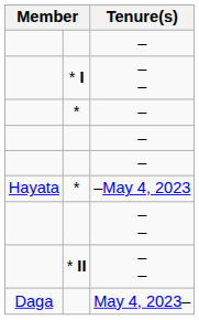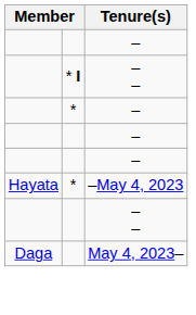 <table class="wikitable sortable" style="text-align:center;">
 <tr>
 <th colspan="2">Member</th>
 <th>Tenure(s)</th>
 </tr>
 <tr>
 <td></td>
 <td></td>
 <td>–</td>
 </tr>
 <tr>
 <td></td>
 <td>* <strong>I</strong></td>
 <td>–<br>–</td>
 </tr>
 <tr>
 <td></td>
 <td>*</td>
 <td>–</td>
 </tr>
 <tr>
 <td></td>
 <td></td>
 <td>–</td>
 </tr>
 <tr>
 <td></td>
 <td></td>
 <td>–</td>
 </tr>
 <tr>
 <td><a href='#'>Hayata</a></td>
 <td>*</td>
 <td>–<a href='#'>May 4, 2023</a></td>
 </tr>
 <tr>
 <td></td>
 <td></td>
 <td>–<br>–</td>
 </tr>
 <tr>
-<td></td>
-<td>* <strong>II</strong></td>
-<td>–<br>–</td>
-</tr>
-<tr>
 <td><a href='#'>Daga</a></td>
 <td></td>
 <td><a href='#'>May 4, 2023</a>–</td>
 </tr>
 </table>
